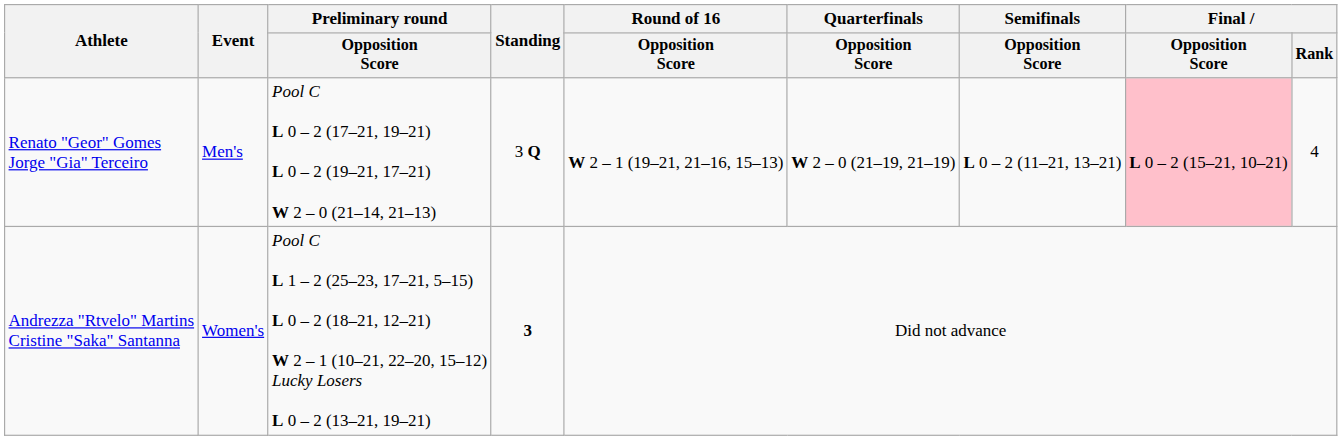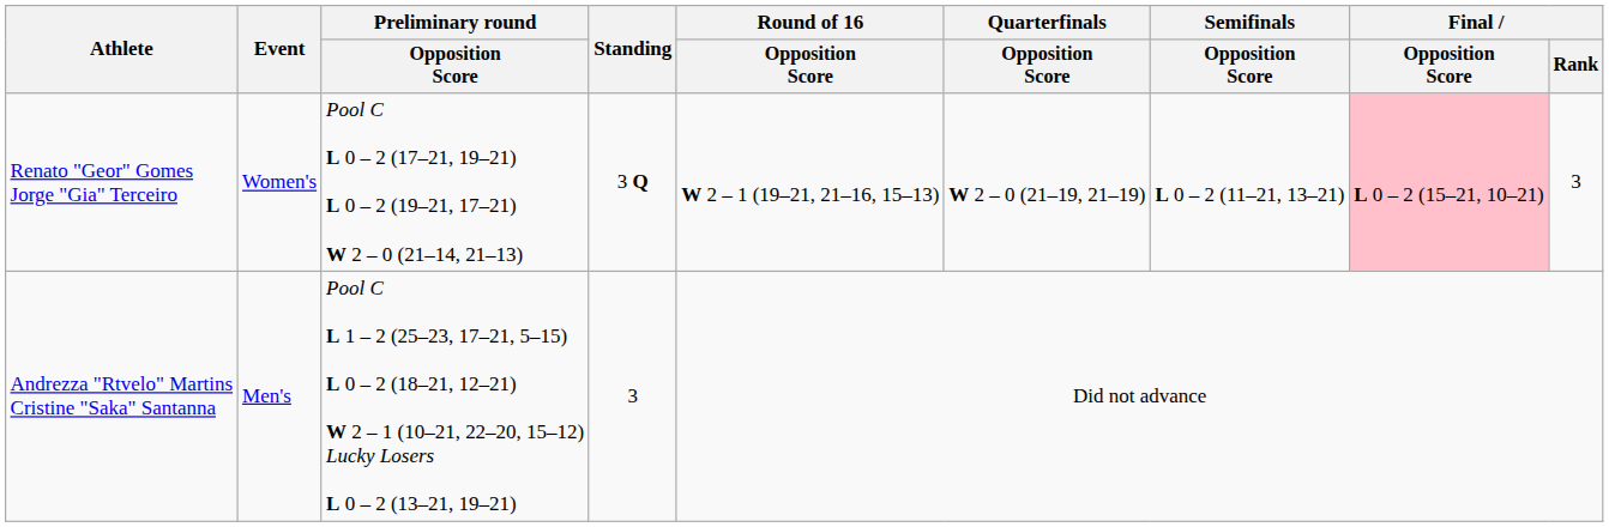 <table class=wikitable style="font-size:90%">
 <tr>
 <th rowspan="2">Athlete</th>
 <th rowspan="2">Event</th>
 <th>Preliminary round</th>
 <th rowspan="2">Standing</th>
 <th>Round of 16</th>
 <th>Quarterfinals</th>
 <th>Semifinals</th>
 <th colspan=2>Final / </th>
 </tr>
 <tr style="font-size:95%">
 <th>Opposition<br>Score</th>
 <th>Opposition<br>Score</th>
 <th>Opposition<br>Score</th>
 <th>Opposition<br>Score</th>
 <th>Opposition<br>Score</th>
 <th>Rank</th>
 </tr>
 <tr align=center>
 <td align=left><a href='#'>Renato "Geor" Gomes</a><br><a href='#'>Jorge "Gia" Terceiro</a></td>
-<td align=left><a href='#'>Men's</a></td>
+<td align=left><a href='#'>Women's</a></td>
 <td align=left><em>Pool C</em><br><br><strong>L</strong> 0 – 2 (17–21, 19–21)<br><br><strong>L</strong> 0 – 2 (19–21, 17–21)<br><br><strong>W</strong> 2 – 0 (21–14, 21–13)</td>
 <td>3 <strong>Q</strong></td>
 <td><br><strong>W</strong> 2 – 1 (19–21, 21–16, 15–13)</td>
 <td><br><strong>W</strong> 2 – 0 (21–19, 21–19)</td>
 <td><br><strong>L</strong> 0 – 2 (11–21, 13–21)</td>
 <td style="background: pink;"><br><strong>L</strong> 0 – 2 (15–21, 10–21)</td>
-<td>4</td>
+<td>3</td>
 </tr>
 <tr align=center>
 <td align=left><a href='#'>Andrezza "Rtvelo" Martins</a><br><a href='#'>Cristine "Saka" Santanna</a></td>
-<td align=left><a href='#'>Women's</a></td>
+<td align=left><a href='#'>Men's</a></td>
 <td align=left><em>Pool C</em><br><br><strong>L</strong> 1 – 2 (25–23, 17–21, 5–15)<br><br><strong>L</strong> 0 – 2 (18–21, 12–21)<br><br> <strong>W</strong> 2 – 1 (10–21, 22–20, 15–12)<br><em>Lucky Losers</em><br><br> <strong>L</strong>  0 – 2 (13–21, 19–21)</td>
-<td><strong>3</strong></td>
+<td>3</td>
 <td colspan=5>Did not advance</td>
 </tr>
 </table>
